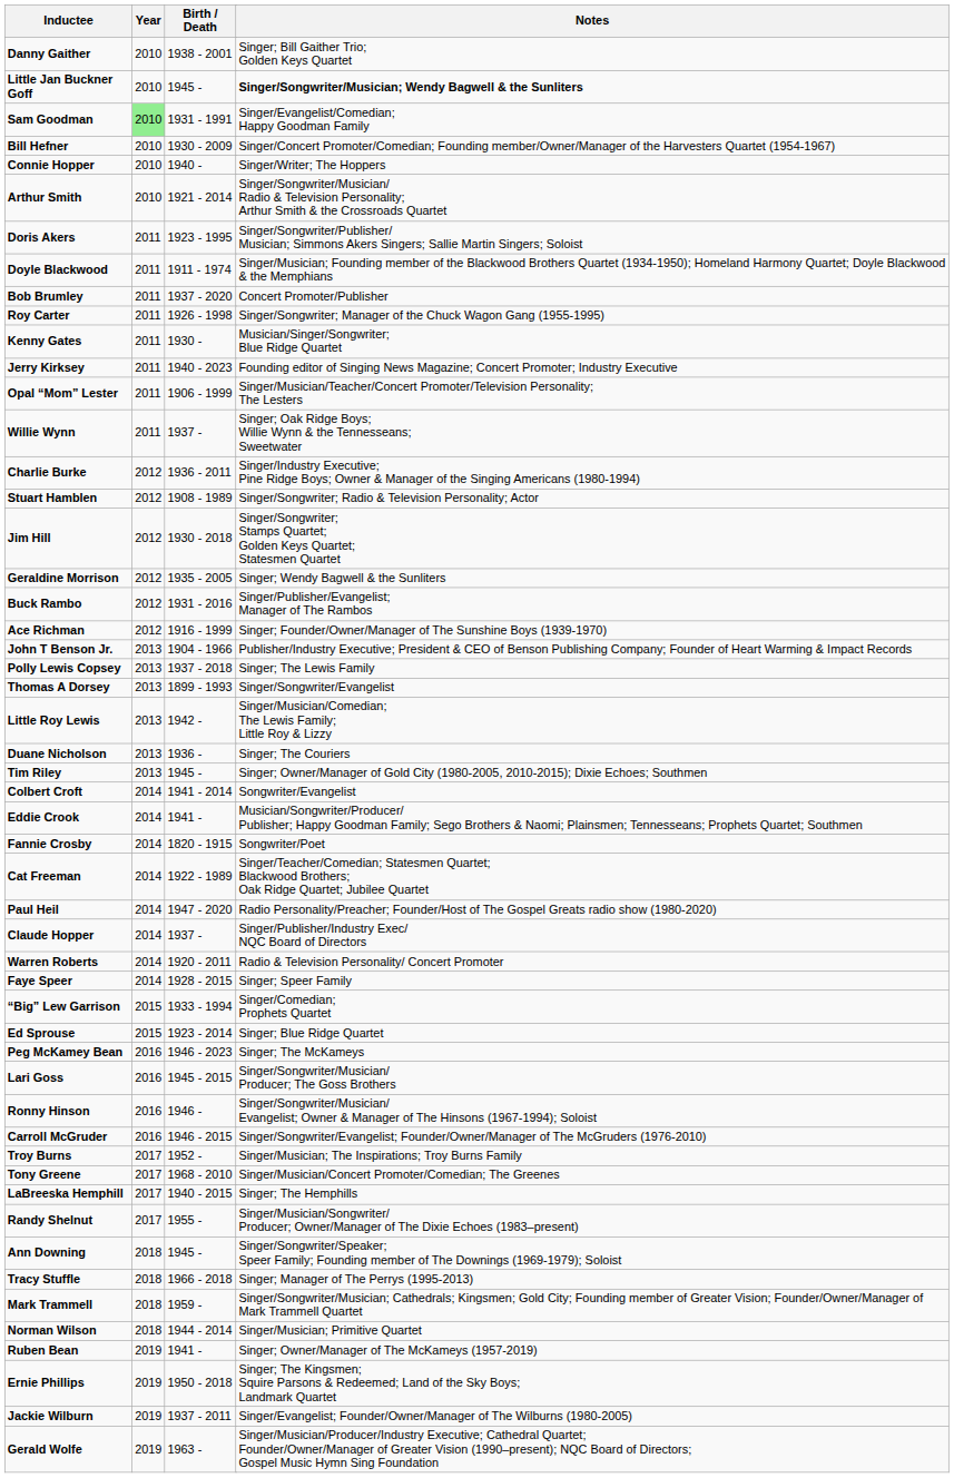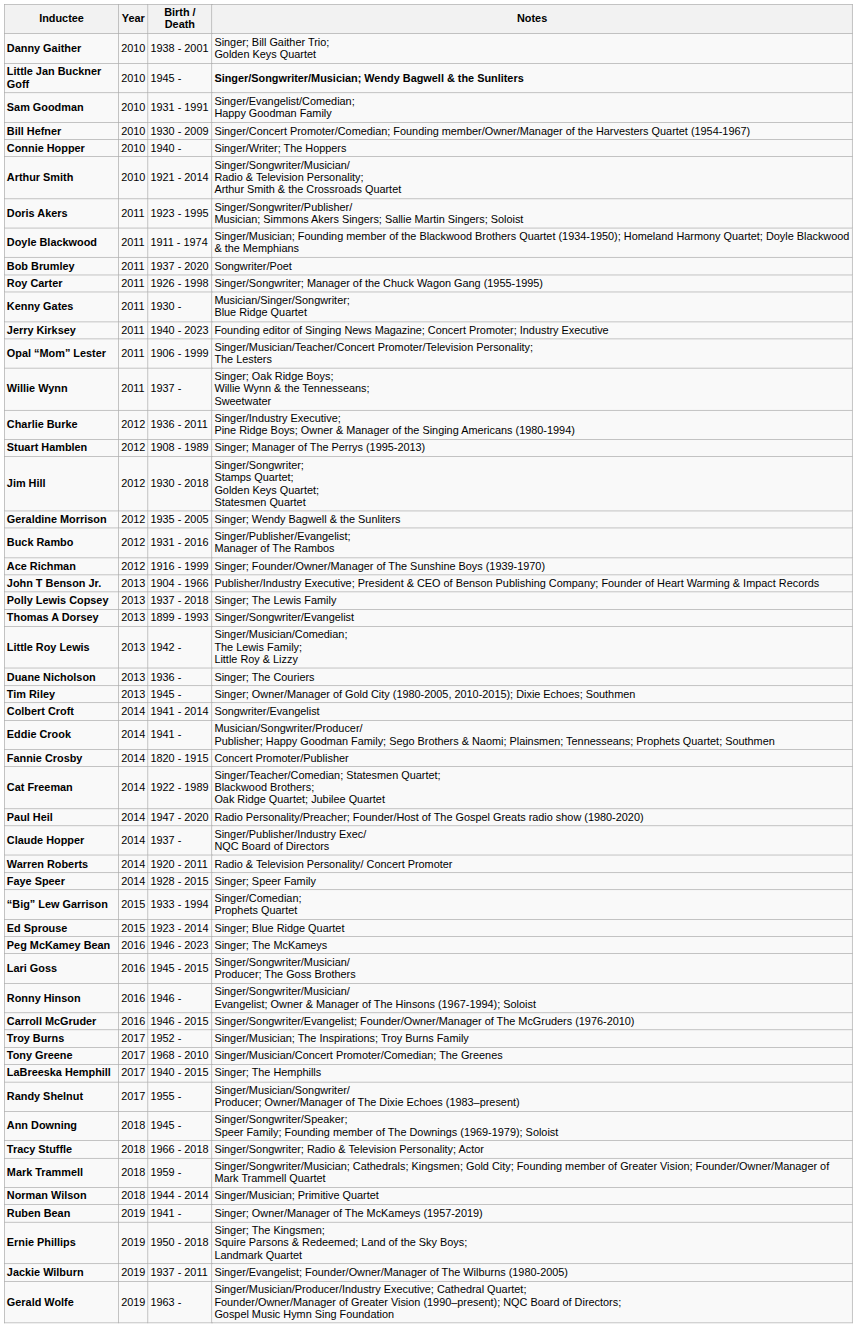 <table class="wikitable">
 <tr>
 <th>Inductee</th>
 <th>Year</th>
 <th colspan="2">Birth / Death</th>
 <th>Notes</th>
 </tr>
 <tr>
 <td><strong>Danny Gaither</strong></td>
 <td>2010</td>
 <td colspan="2">1938 - 2001</td>
 <td>Singer; Bill Gaither Trio;<br>Golden Keys Quartet</td>
 </tr>
 <tr>
 <td><strong>Little Jan Buckner Goff</strong></td>
 <td>2010</td>
 <td colspan="2">1945 -</td>
 <td><strong>Singer/Songwriter/Musician; Wendy Bagwell & the Sunliters</strong></td>
 </tr>
 <tr>
 <td><strong>Sam Goodman</strong></td>
-<td style="background: lightgreen;">2010</td>
+<td>2010</td>
 <td colspan="2">1931 - 1991</td>
 <td>Singer/Evangelist/Comedian;<br>Happy Goodman Family</td>
 </tr>
 <tr>
 <td><strong>Bill Hefner</strong></td>
 <td>2010</td>
 <td colspan="2">1930 - 2009</td>
 <td>Singer/Concert Promoter/Comedian; Founding member/Owner/Manager of the Harvesters Quartet (1954-1967)</td>
 </tr>
 <tr>
 <td><strong>Connie Hopper</strong></td>
 <td>2010</td>
 <td colspan="2">1940 -</td>
 <td>Singer/Writer; The Hoppers</td>
 </tr>
 <tr>
 <td><strong>Arthur Smith</strong></td>
 <td>2010</td>
 <td colspan="2">1921 - 2014</td>
 <td>Singer/Songwriter/Musician/<br>Radio & Television Personality;<br>Arthur Smith & the Crossroads Quartet</td>
 </tr>
 <tr>
 <td><strong>Doris Akers</strong></td>
 <td>2011</td>
 <td colspan="2">1923 - 1995</td>
 <td>Singer/Songwriter/Publisher/<br>Musician; Simmons Akers Singers; Sallie Martin Singers; Soloist</td>
 </tr>
 <tr>
 <td><strong>Doyle Blackwood</strong></td>
 <td>2011</td>
 <td colspan="2">1911 - 1974</td>
 <td>Singer/Musician; Founding member of the Blackwood Brothers Quartet (1934-1950); Homeland Harmony Quartet; Doyle Blackwood & the Memphians</td>
 </tr>
 <tr>
 <td><strong>Bob Brumley</strong></td>
 <td>2011</td>
 <td colspan="2">1937 - 2020</td>
-<td>Concert Promoter/Publisher</td>
+<td>Songwriter/Poet</td>
 </tr>
 <tr>
 <td><strong>Roy Carter</strong></td>
 <td>2011</td>
 <td colspan="2">1926 - 1998</td>
 <td>Singer/Songwriter; Manager of the Chuck Wagon Gang (1955-1995)</td>
 </tr>
 <tr>
 <td><strong>Kenny Gates</strong></td>
 <td>2011</td>
 <td colspan="2">1930 -</td>
 <td>Musician/Singer/Songwriter;<br>Blue Ridge Quartet</td>
 </tr>
 <tr>
 <td><strong>Jerry Kirksey</strong></td>
 <td>2011</td>
 <td colspan="2">1940 - 2023</td>
 <td>Founding editor of Singing News Magazine; Concert Promoter; Industry Executive</td>
 </tr>
 <tr>
 <td><strong>Opal “Mom” Lester</strong></td>
 <td>2011</td>
 <td colspan="2">1906 - 1999</td>
 <td>Singer/Musician/Teacher/Concert Promoter/Television Personality;<br>The Lesters</td>
 </tr>
 <tr>
 <td><strong>Willie Wynn</strong></td>
 <td>2011</td>
 <td colspan="2">1937 -</td>
 <td>Singer; Oak Ridge Boys;<br>Willie Wynn & the Tennesseans;<br>Sweetwater</td>
 </tr>
 <tr>
 <td><strong>Charlie Burke</strong></td>
 <td>2012</td>
 <td colspan="2">1936 - 2011</td>
 <td>Singer/Industry Executive;<br>Pine Ridge Boys; Owner & Manager of the Singing Americans (1980-1994)</td>
 </tr>
 <tr>
 <td><strong>Stuart Hamblen</strong></td>
 <td>2012</td>
 <td colspan="2">1908 - 1989</td>
-<td>Singer/Songwriter; Radio & Television Personality; Actor</td>
+<td>Singer; Manager of The Perrys (1995-2013)</td>
 </tr>
 <tr>
 <td><strong>Jim Hill</strong></td>
 <td>2012</td>
 <td colspan="2">1930 - 2018</td>
 <td>Singer/Songwriter;<br>Stamps Quartet;<br>Golden Keys Quartet;<br>Statesmen Quartet</td>
 </tr>
 <tr>
 <td><strong>Geraldine Morrison</strong></td>
 <td>2012</td>
 <td colspan="2">1935 - 2005</td>
 <td>Singer; Wendy Bagwell & the Sunliters</td>
 </tr>
 <tr>
 <td><strong>Buck Rambo</strong></td>
 <td>2012</td>
 <td colspan="2">1931 - 2016</td>
 <td>Singer/Publisher/Evangelist;<br>Manager of The Rambos</td>
 </tr>
 <tr>
 <td><strong>Ace Richman</strong></td>
 <td>2012</td>
 <td colspan="2">1916 - 1999</td>
 <td>Singer; Founder/Owner/Manager of The Sunshine Boys (1939-1970)</td>
 </tr>
 <tr>
 <td><strong>John T Benson Jr.</strong></td>
 <td>2013</td>
 <td colspan="2">1904 - 1966</td>
 <td>Publisher/Industry Executive; President & CEO of Benson Publishing Company; Founder of Heart Warming & Impact Records</td>
 </tr>
 <tr>
 <td><strong>Polly Lewis Copsey</strong></td>
 <td>2013</td>
 <td colspan="2">1937 - 2018</td>
 <td>Singer; The Lewis Family</td>
 </tr>
 <tr>
 <td><strong>Thomas A Dorsey</strong></td>
 <td>2013</td>
 <td colspan="2">1899 - 1993</td>
 <td>Singer/Songwriter/Evangelist</td>
 </tr>
 <tr>
 <td><strong>Little Roy Lewis</strong></td>
 <td>2013</td>
 <td colspan="2">1942 -</td>
 <td>Singer/Musician/Comedian;<br>The Lewis Family;<br>Little Roy & Lizzy</td>
 </tr>
 <tr>
 <td><strong>Duane Nicholson</strong></td>
 <td>2013</td>
 <td colspan="2">1936 -</td>
 <td>Singer; The Couriers</td>
 </tr>
 <tr>
 <td><strong>Tim Riley</strong></td>
 <td>2013</td>
 <td colspan="2">1945 -</td>
 <td>Singer; Owner/Manager of Gold City (1980-2005, 2010-2015); Dixie Echoes; Southmen</td>
 </tr>
 <tr>
 <td><strong>Colbert Croft</strong></td>
 <td>2014</td>
 <td colspan="2">1941 - 2014</td>
 <td>Songwriter/Evangelist</td>
 </tr>
 <tr>
 <td><strong>Eddie Crook</strong></td>
 <td>2014</td>
 <td colspan="2">1941 -</td>
 <td>Musician/Songwriter/Producer/<br>Publisher; Happy Goodman Family; Sego Brothers & Naomi; Plainsmen; Tennesseans; Prophets Quartet; Southmen</td>
 </tr>
 <tr>
 <td><strong>Fannie Crosby</strong></td>
 <td>2014</td>
 <td colspan="2">1820 - 1915</td>
-<td>Songwriter/Poet</td>
+<td>Concert Promoter/Publisher</td>
 </tr>
 <tr>
 <td><strong>Cat Freeman</strong></td>
 <td>2014</td>
 <td colspan="2">1922 - 1989</td>
 <td>Singer/Teacher/Comedian; Statesmen Quartet;<br>Blackwood Brothers;<br>Oak Ridge Quartet; Jubilee Quartet</td>
 </tr>
 <tr>
 <td><strong>Paul Heil</strong></td>
 <td>2014</td>
 <td colspan="2">1947 - 2020</td>
 <td>Radio Personality/Preacher; Founder/Host of The Gospel Greats radio show (1980-2020)</td>
 </tr>
 <tr>
 <td><strong>Claude Hopper</strong></td>
 <td>2014</td>
 <td colspan="2">1937 -</td>
 <td>Singer/Publisher/Industry Exec/<br>NQC Board of Directors</td>
 </tr>
 <tr>
 <td><strong>Warren Roberts</strong></td>
 <td>2014</td>
 <td colspan="2">1920 - 2011</td>
 <td>Radio & Television Personality/ Concert Promoter</td>
 </tr>
 <tr>
 <td><strong>Faye Speer</strong></td>
 <td>2014</td>
 <td colspan="2">1928 - 2015</td>
 <td>Singer; Speer Family</td>
 </tr>
 <tr>
 <td><strong>“Big” Lew Garrison</strong></td>
 <td>2015</td>
 <td colspan="2">1933 - 1994</td>
 <td>Singer/Comedian;<br>Prophets Quartet</td>
 </tr>
 <tr>
 <td><strong>Ed Sprouse</strong></td>
 <td>2015</td>
 <td colspan="2">1923 - 2014</td>
 <td>Singer; Blue Ridge Quartet</td>
 </tr>
 <tr>
 <td><strong>Peg McKamey Bean</strong></td>
 <td>2016</td>
 <td colspan="2">1946 - 2023</td>
 <td>Singer; The McKameys</td>
 </tr>
 <tr>
 <td><strong>Lari Goss</strong></td>
 <td>2016</td>
 <td colspan="2">1945 - 2015</td>
 <td>Singer/Songwriter/Musician/<br>Producer; The Goss Brothers</td>
 </tr>
 <tr>
 <td><strong>Ronny Hinson</strong></td>
 <td>2016</td>
 <td colspan="2">1946 -</td>
 <td>Singer/Songwriter/Musician/<br>Evangelist; Owner & Manager of The Hinsons (1967-1994); Soloist</td>
 </tr>
 <tr>
 <td><strong>Carroll McGruder</strong></td>
 <td>2016</td>
 <td colspan="2">1946 - 2015</td>
 <td>Singer/Songwriter/Evangelist; Founder/Owner/Manager of The McGruders (1976-2010)</td>
 </tr>
 <tr>
 <td><strong>Troy Burns</strong></td>
 <td>2017</td>
 <td colspan="2">1952 -</td>
 <td>Singer/Musician; The Inspirations; Troy Burns Family</td>
 </tr>
 <tr>
 <td><strong>Tony Greene</strong></td>
 <td>2017</td>
 <td colspan="2">1968 - 2010</td>
 <td>Singer/Musician/Concert Promoter/Comedian; The Greenes</td>
 </tr>
 <tr>
 <td><strong>LaBreeska Hemphill</strong></td>
 <td>2017</td>
 <td colspan="2">1940 - 2015</td>
 <td>Singer; The Hemphills</td>
 </tr>
 <tr>
 <td><strong>Randy Shelnut</strong></td>
 <td>2017</td>
 <td colspan="2">1955 -</td>
 <td>Singer/Musician/Songwriter/<br>Producer; Owner/Manager of The Dixie Echoes (1983–present)</td>
 </tr>
 <tr>
 <td><strong>Ann Downing</strong></td>
 <td>2018</td>
 <td colspan="2">1945 -</td>
 <td>Singer/Songwriter/Speaker;<br>Speer Family; Founding member of The Downings (1969-1979); Soloist</td>
 </tr>
 <tr>
 <td><strong>Tracy Stuffle</strong></td>
 <td>2018</td>
 <td colspan="2">1966 - 2018</td>
-<td>Singer; Manager of The Perrys (1995-2013)</td>
+<td>Singer/Songwriter; Radio & Television Personality; Actor</td>
 </tr>
 <tr>
 <td><strong>Mark Trammell</strong></td>
 <td>2018</td>
 <td colspan="2">1959 -</td>
 <td>Singer/Songwriter/Musician; Cathedrals; Kingsmen; Gold City; Founding member of Greater Vision; Founder/Owner/Manager of Mark Trammell Quartet</td>
 </tr>
 <tr>
 <td><strong>Norman Wilson</strong></td>
 <td>2018</td>
 <td colspan="2">1944 - 2014</td>
 <td>Singer/Musician; Primitive Quartet</td>
 </tr>
 <tr>
 <td><strong>Ruben Bean</strong></td>
 <td>2019</td>
 <td colspan="2">1941 -</td>
 <td>Singer; Owner/Manager of The McKameys (1957-2019)</td>
 </tr>
 <tr>
 <td><strong>Ernie Phillips</strong></td>
 <td>2019</td>
 <td colspan="2">1950 - 2018</td>
 <td>Singer; The Kingsmen;<br>Squire Parsons & Redeemed; Land of the Sky Boys;<br>Landmark Quartet</td>
 </tr>
 <tr>
 <td><strong>Jackie Wilburn</strong></td>
 <td>2019</td>
 <td colspan="2">1937 - 2011</td>
 <td>Singer/Evangelist; Founder/Owner/Manager of The Wilburns (1980-2005)</td>
 </tr>
 <tr>
 <td><strong>Gerald Wolfe</strong></td>
 <td>2019</td>
 <td colspan="2">1963 -</td>
 <td>Singer/Musician/Producer/Industry Executive; Cathedral Quartet;<br>Founder/Owner/Manager of Greater Vision (1990–present); NQC Board of Directors;<br>Gospel Music Hymn Sing Foundation</td>
 </tr>
 </table>
